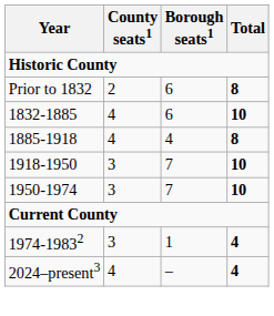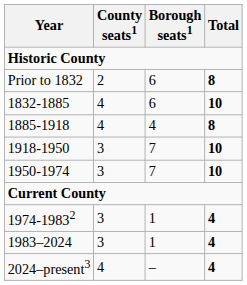 <table class="wikitable">
 <tr>
 <th>Year</th>
 <th>County<br>seats<sup>1</sup></th>
 <th>Borough<br>seats<sup>1</sup></th>
 <th>Total</th>
 </tr>
 <tr>
 <td colspan="4"><strong>Historic County</strong></td>
 </tr>
 <tr>
 <td>Prior to 1832</td>
 <td>2</td>
 <td>6</td>
 <td><strong>8</strong></td>
 </tr>
 <tr>
 <td>1832-1885</td>
 <td>4</td>
 <td>6</td>
 <td><strong>10</strong></td>
 </tr>
 <tr>
 <td>1885-1918</td>
 <td>4</td>
 <td>4</td>
 <td><strong>8</strong></td>
 </tr>
 <tr>
 <td>1918-1950</td>
 <td>3</td>
 <td>7</td>
 <td><strong>10</strong></td>
 </tr>
 <tr>
 <td>1950-1974</td>
 <td>3</td>
 <td>7</td>
 <td><strong>10</strong></td>
 </tr>
 <tr>
 <td colspan="4"><strong>Current County</strong></td>
 </tr>
 <tr>
 <td>1974-1983<sup>2</sup></td>
 <td>3</td>
 <td>1</td>
 <td><strong>4</strong></td>
 </tr>
 <tr>
+<td>1983–2024</td>
+<td>3</td>
+<td>1</td>
+<td><strong>4</strong></td>
+</tr>
+<tr>
 <td>2024–present<sup>3</sup></td>
 <td>4</td>
 <td>–</td>
 <td><strong>4</strong></td>
 </tr>
 </table>
